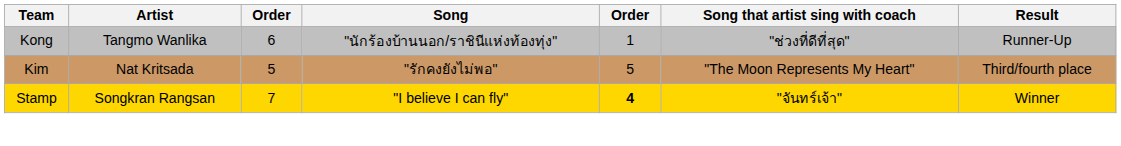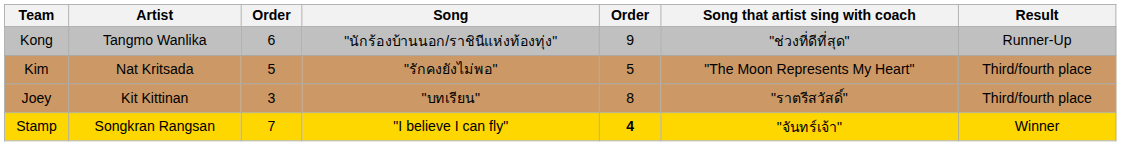 <table class="wikitable" style="text-align:center; width:100%;">
 <tr>
 <th>Team</th>
 <th>Artist</th>
 <th>Order</th>
 <th>Song</th>
 <th>Order</th>
 <th>Song that artist sing with coach</th>
 <th>Result</th>
 </tr>
 <tr style="background:silver;">
 <td>Kong</td>
 <td>Tangmo Wanlika</td>
 <td>6</td>
 <td>"นักร้องบ้านนอก/ราชินีแห่งท้องทุ่ง"</td>
-<td>1</td>
+<td>9</td>
 <td>"ช่วงที่ดีที่สุด"</td>
 <td>Runner-Up</td>
 </tr>
 <tr style="background:#c96;">
 <td>Kim</td>
 <td>Nat Kritsada</td>
 <td>5</td>
 <td>"รักคงยังไม่พอ"</td>
 <td>5</td>
 <td>"The Moon Represents My Heart"</td>
 <td>Third/fourth place</td>
 </tr>
+<tr style="background:#c96;">
+<td>Joey</td>
+<td>Kit Kittinan</td>
+<td>3</td>
+<td>"บทเรียน"</td>
+<td>8</td>
+<td>"ราตรีสวัสดิ์"</td>
+<td>Third/fourth place</td>
+</tr>
 <tr style="background:gold;">
 <td>Stamp</td>
 <td>Songkran Rangsan</td>
 <td>7</td>
 <td>"I believe I can fly"</td>
 <td><strong>4</strong></td>
 <td>"จันทร์เจ้า"</td>
 <td>Winner</td>
 </tr>
 </table>
